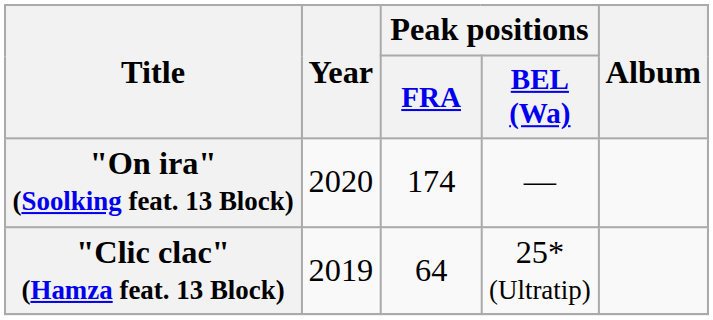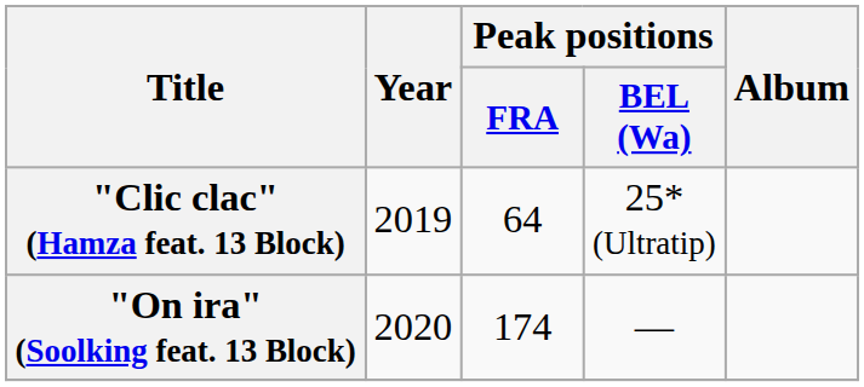 <table class="wikitable plainrowheaders" style="text-align:center">
 <tr>
 <th scope="col" rowspan="2">Title</th>
 <th scope="col" rowspan="2">Year</th>
 <th scope="col" colspan="2">Peak positions</th>
 <th rowspan="2">Album</th>
 </tr>
 <tr>
 <th scope="col" style="width:3em;font-size:90%;"><a href='#'>FRA</a><br></th>
 <th scope="col" style="width:3em;font-size:90%;"><a href='#'>BEL <br>(Wa)</a><br></th>
 </tr>
 <tr>
+<th scope="row">"Clic clac"<br><small>(<a href='#'>Hamza</a> feat. 13 Block)</small></th>
+<td>2019</td>
+<td>64</td>
+<td>25*<br><small>(Ultratip)</small></td>
+<td></td>
+</tr>
+<tr>
 <th scope="row">"On ira"<br><small>(<a href='#'>Soolking</a> feat. 13 Block)</small></th>
 <td>2020</td>
 <td>174</td>
 <td>—</td>
 <td></td>
 </tr>
 <tr>
-<th scope="row">"Clic clac"<br><small>(<a href='#'>Hamza</a> feat. 13 Block)</small></th>
-<td>2019</td>
-<td>64</td>
-<td>25*<br><small>(Ultratip)</small></td>
-<td></td>
-</tr>
-<tr>
 </tr>
 </table>
